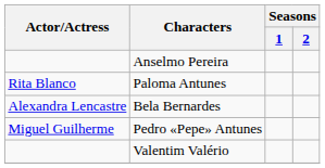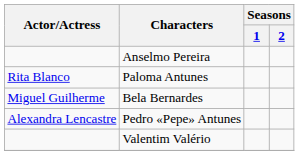 <table class="wikitable">
 <tr>
 <th rowspan="2">Actor/Actress</th>
 <th rowspan="2">Characters</th>
 <th colspan="2">Seasons</th>
 </tr>
 <tr>
 <th><a href='#'>1</a></th>
 <th><a href='#'>2</a></th>
 </tr>
 <tr>
 <td></td>
 <td>Anselmo Pereira</td>
 <td></td>
 <td></td>
 </tr>
 <tr>
 <td><a href='#'>Rita Blanco</a></td>
 <td>Paloma Antunes</td>
 <td></td>
 <td></td>
 </tr>
 <tr>
-<td><a href='#'>Alexandra Lencastre</a></td>
+<td><a href='#'>Miguel Guilherme</a></td>
 <td>Bela Bernardes</td>
 <td></td>
 <td></td>
 </tr>
 <tr>
-<td><a href='#'>Miguel Guilherme</a></td>
+<td><a href='#'>Alexandra Lencastre</a></td>
 <td>Pedro «Pepe» Antunes</td>
 <td></td>
 <td></td>
 </tr>
 <tr>
 <td></td>
 <td>Valentim Valério</td>
 <td></td>
 <td></td>
 </tr>
 <tr>
 </tr>
 </table>
